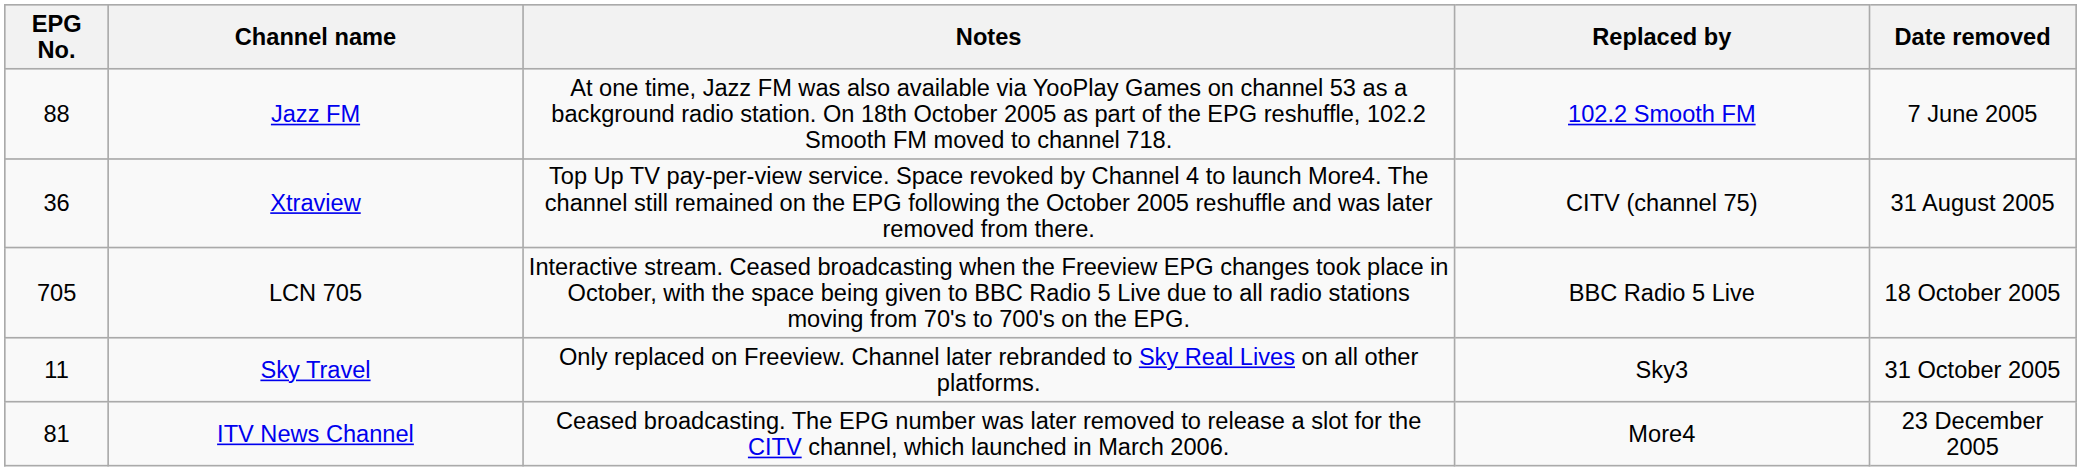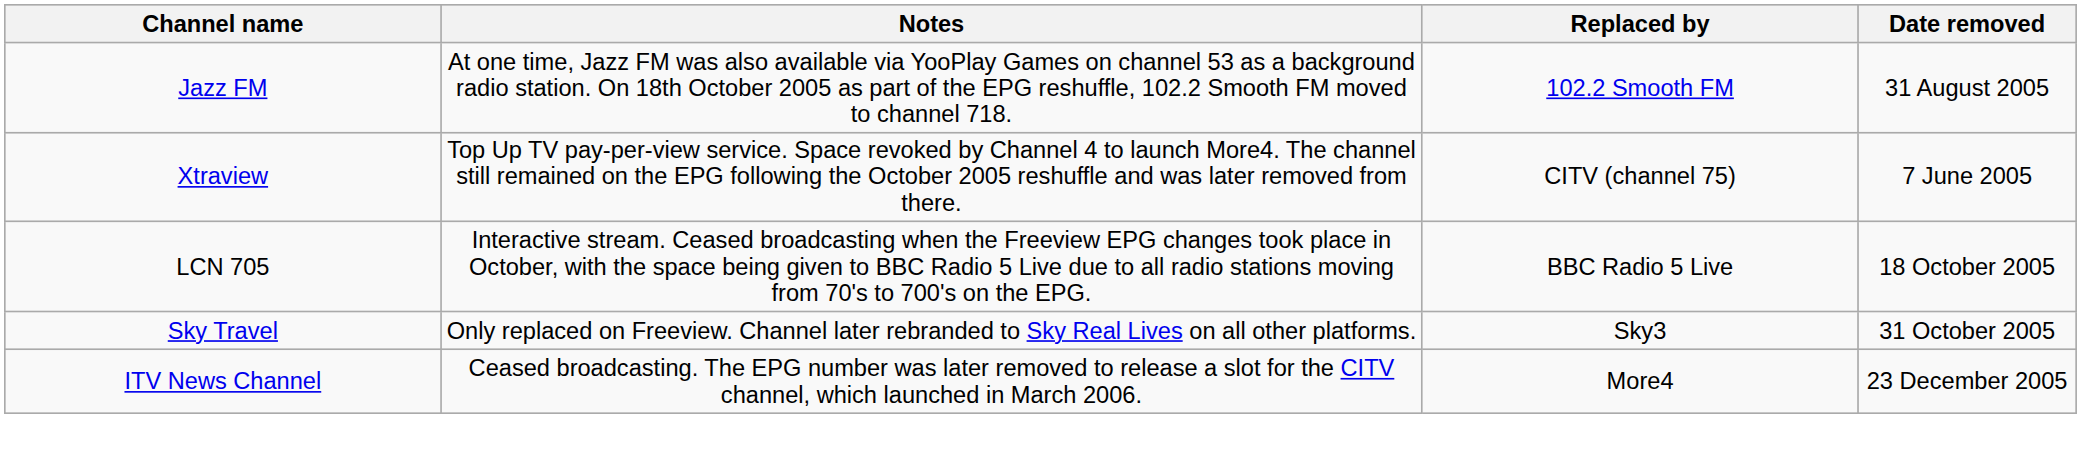 <table class="wikitable sortable" style="font-size:90%; text-align:center; width:100%;">
 <tr>
-<th style="width:5%;">EPG No.</th>
 <th style="width:20%;">Channel name</th>
 <th style="width:45%;">Notes</th>
 <th style="width:20%;">Replaced by</th>
 <th style="width:10%;">Date removed</th>
 </tr>
 <tr>
-<td>88</td>
 <td><a href='#'>Jazz FM</a></td>
 <td>At one time, Jazz FM was also available via YooPlay Games on channel 53 as a background radio station. On 18th October 2005 as part of the EPG reshuffle, 102.2 Smooth FM moved to channel 718.</td>
 <td><a href='#'>102.2 Smooth FM</a></td>
+<td>31 August 2005</td>
+</tr>
+<tr>
+<td><a href='#'>Xtraview</a></td>
+<td>Top Up TV pay-per-view service. Space revoked by Channel 4 to launch More4. The channel still remained on the EPG following the October 2005 reshuffle and was later removed from there.</td>
+<td>CITV (channel 75)</td>
 <td>7 June 2005</td>
 </tr>
 <tr>
-<td>36</td>
-<td><a href='#'>Xtraview</a></td>
-<td>Top Up TV pay-per-view service. Space revoked by Channel 4 to launch More4. The channel still remained on the EPG following the October 2005 reshuffle and was later removed from there.</td>
-<td>CITV (channel 75)</td>
-<td>31 August 2005</td>
-</tr>
-<tr>
-<td>705</td>
 <td>LCN 705</td>
 <td>Interactive stream. Ceased broadcasting when the Freeview EPG changes took place in October, with the space being given to BBC Radio 5 Live due to all radio stations moving from 70's to 700's on the EPG.</td>
 <td>BBC Radio 5 Live</td>
 <td>18 October 2005</td>
 </tr>
 <tr>
-<td>11</td>
 <td><a href='#'>Sky Travel</a></td>
 <td>Only replaced on Freeview. Channel later rebranded to <a href='#'>Sky Real Lives</a> on all other platforms.</td>
 <td>Sky3</td>
 <td>31 October 2005</td>
 </tr>
 <tr>
-<td>81</td>
 <td><a href='#'>ITV News Channel</a></td>
 <td>Ceased broadcasting. The EPG number was later removed to release a slot for the <a href='#'>CITV</a> channel, which launched in March 2006.</td>
 <td>More4</td>
 <td>23 December 2005</td>
 </tr>
 </table>
